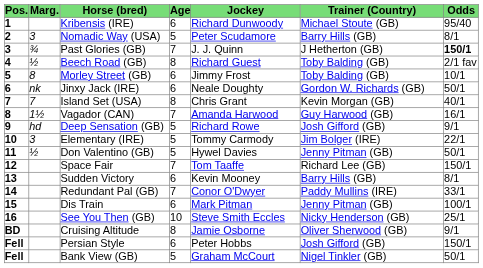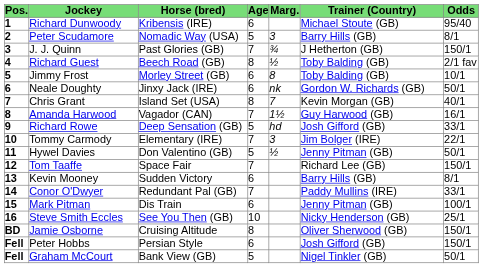 <table class = "sortable" | border="1" cellpadding="0" style="border-collapse: collapse;">
 <tr style="background:#7d7; text-align:center;">
 <th style="width:35px;"><strong>Pos.</strong></th>
-<th style="width:45px;"><strong>Marg.</strong></th>
+<th style="width:160px;"><strong>Jockey</strong></th>
 <th style="width:160px;"><strong>Horse (bred)</strong></th>
 <th style="width:30px;"><strong>Age</strong></th>
-<th style="width:160px;"><strong>Jockey</strong></th>
+<th style="width:45px;"><strong>Marg.</strong></th>
 <th style="width:210px;"><strong>Trainer (Country)</strong></th>
 <th style="width:50px;"><strong>Odds</strong></th>
 </tr>
 <tr>
 <td><strong>1</strong></td>
-<td></td>
+<td><a href='#'>Richard Dunwoody</a></td>
 <td><a href='#'>Kribensis</a> (IRE)</td>
 <td>6</td>
-<td><a href='#'>Richard Dunwoody</a></td>
+<td></td>
 <td><a href='#'>Michael Stoute</a> (GB)</td>
 <td>95/40</td>
 </tr>
 <tr>
 <td><strong>2</strong></td>
-<td><em>3</em></td>
+<td><a href='#'>Peter Scudamore</a></td>
 <td><a href='#'>Nomadic Way</a> (USA)</td>
 <td>5</td>
-<td><a href='#'>Peter Scudamore</a></td>
+<td><em>3</em></td>
 <td><a href='#'>Barry Hills</a> (GB)</td>
 <td>8/1</td>
 </tr>
 <tr>
 <td><strong>3</strong></td>
-<td><em>¾</em></td>
+<td>J. J. Quinn</td>
 <td>Past Glories (GB)</td>
 <td>7</td>
-<td>J. J. Quinn</td>
+<td><em>¾</em></td>
 <td>J Hetherton (GB)</td>
-<td><strong>150/1</strong></td>
+<td>150/1</td>
 </tr>
 <tr>
 <td><strong>4</strong></td>
-<td><em>½</em></td>
+<td><a href='#'>Richard Guest</a></td>
 <td><a href='#'>Beech Road</a> (GB)</td>
 <td>8</td>
-<td><a href='#'>Richard Guest</a></td>
+<td><em>½</em></td>
 <td><a href='#'>Toby Balding</a> (GB)</td>
 <td>2/1 fav</td>
 </tr>
 <tr>
 <td><strong>5</strong></td>
-<td><em>8</em></td>
+<td>Jimmy Frost</td>
 <td><a href='#'>Morley Street</a> (GB)</td>
 <td>6</td>
-<td>Jimmy Frost</td>
+<td><em>8</em></td>
 <td><a href='#'>Toby Balding</a> (GB)</td>
 <td>10/1</td>
 </tr>
 <tr>
 <td><strong>6</strong></td>
-<td><em>nk</em></td>
+<td>Neale Doughty</td>
 <td>Jinxy Jack (IRE)</td>
 <td>6</td>
-<td>Neale Doughty</td>
+<td><em>nk</em></td>
 <td><a href='#'>Gordon W. Richards</a> (GB)</td>
 <td>50/1</td>
 </tr>
 <tr>
 <td><strong>7</strong></td>
-<td><em>7</em></td>
+<td>Chris Grant</td>
 <td>Island Set (USA)</td>
 <td>8</td>
-<td>Chris Grant</td>
+<td><em>7</em></td>
 <td>Kevin Morgan (GB)</td>
 <td>40/1</td>
 </tr>
 <tr>
 <td><strong>8</strong></td>
-<td><em>1½</em></td>
+<td><a href='#'>Amanda Harwood</a></td>
 <td>Vagador (CAN)</td>
 <td>7</td>
-<td><a href='#'>Amanda Harwood</a></td>
+<td><em>1½</em></td>
 <td><a href='#'>Guy Harwood</a> (GB)</td>
 <td>16/1</td>
 </tr>
 <tr>
 <td><strong>9</strong></td>
-<td><em>hd</em></td>
+<td><a href='#'>Richard Rowe</a></td>
 <td><a href='#'>Deep Sensation</a> (GB)</td>
 <td>5</td>
-<td><a href='#'>Richard Rowe</a></td>
+<td><em>hd</em></td>
 <td><a href='#'>Josh Gifford</a> (GB)</td>
-<td>9/1</td>
+<td>33/1</td>
 </tr>
 <tr>
 <td><strong>10</strong></td>
+<td>Tommy Carmody</td>
+<td>Elementary (IRE)</td>
+<td>7</td>
 <td><em>3</em></td>
-<td>Elementary (IRE)</td>
-<td>5</td>
-<td>Tommy Carmody</td>
 <td><a href='#'>Jim Bolger</a> (IRE)</td>
 <td>22/1</td>
 </tr>
 <tr>
 <td><strong>11</strong></td>
-<td><em>½</em></td>
+<td>Hywel Davies</td>
 <td>Don Valentino (GB)</td>
 <td>5</td>
-<td>Hywel Davies</td>
+<td><em>½</em></td>
 <td><a href='#'>Jenny Pitman</a> (GB)</td>
 <td>50/1</td>
 </tr>
 <tr>
 <td><strong>12</strong></td>
-<td></td>
+<td><a href='#'>Tom Taaffe</a></td>
 <td>Space Fair</td>
 <td>7</td>
-<td><a href='#'>Tom Taaffe</a></td>
+<td></td>
 <td>Richard Lee (GB)</td>
 <td>150/1</td>
 </tr>
 <tr>
 <td><strong>13</strong></td>
-<td></td>
+<td>Kevin Mooney</td>
 <td>Sudden Victory</td>
 <td>6</td>
-<td>Kevin Mooney</td>
+<td></td>
 <td><a href='#'>Barry Hills</a> (GB)</td>
 <td>8/1</td>
 </tr>
 <tr>
 <td><strong>14</strong></td>
-<td></td>
+<td><a href='#'>Conor O'Dwyer</a></td>
 <td>Redundant Pal (GB)</td>
 <td>7</td>
-<td><a href='#'>Conor O'Dwyer</a></td>
+<td></td>
 <td><a href='#'>Paddy Mullins</a> (IRE)</td>
 <td>33/1</td>
 </tr>
 <tr>
 <td><strong>15</strong></td>
-<td></td>
+<td><a href='#'>Mark Pitman</a></td>
 <td>Dis Train</td>
 <td>6</td>
-<td><a href='#'>Mark Pitman</a></td>
+<td></td>
 <td><a href='#'>Jenny Pitman</a> (GB)</td>
 <td>100/1</td>
 </tr>
 <tr>
 <td><strong>16</strong></td>
-<td></td>
+<td><a href='#'>Steve Smith Eccles</a></td>
 <td><a href='#'>See You Then</a> (GB)</td>
 <td>10</td>
-<td><a href='#'>Steve Smith Eccles</a></td>
+<td></td>
 <td><a href='#'>Nicky Henderson</a> (GB)</td>
 <td>25/1</td>
 </tr>
 <tr>
 <td><strong>BD</strong></td>
-<td></td>
+<td><a href='#'>Jamie Osborne</a></td>
 <td>Cruising Altitude</td>
 <td>8</td>
-<td><a href='#'>Jamie Osborne</a></td>
+<td></td>
 <td><a href='#'>Oliver Sherwood</a> (GB)</td>
-<td>9/1</td>
+<td>150/1</td>
 </tr>
 <tr>
 <td><strong>Fell</strong></td>
-<td></td>
+<td>Peter Hobbs</td>
 <td>Persian Style</td>
 <td>6</td>
-<td>Peter Hobbs</td>
+<td></td>
 <td><a href='#'>Josh Gifford</a> (GB)</td>
 <td>150/1</td>
 </tr>
 <tr>
 <td><strong>Fell</strong></td>
-<td></td>
+<td><a href='#'>Graham McCourt</a></td>
 <td>Bank View (GB)</td>
 <td>5</td>
-<td><a href='#'>Graham McCourt</a></td>
+<td></td>
 <td><a href='#'>Nigel Tinkler</a> (GB)</td>
 <td>50/1</td>
 </tr>
 </table>
